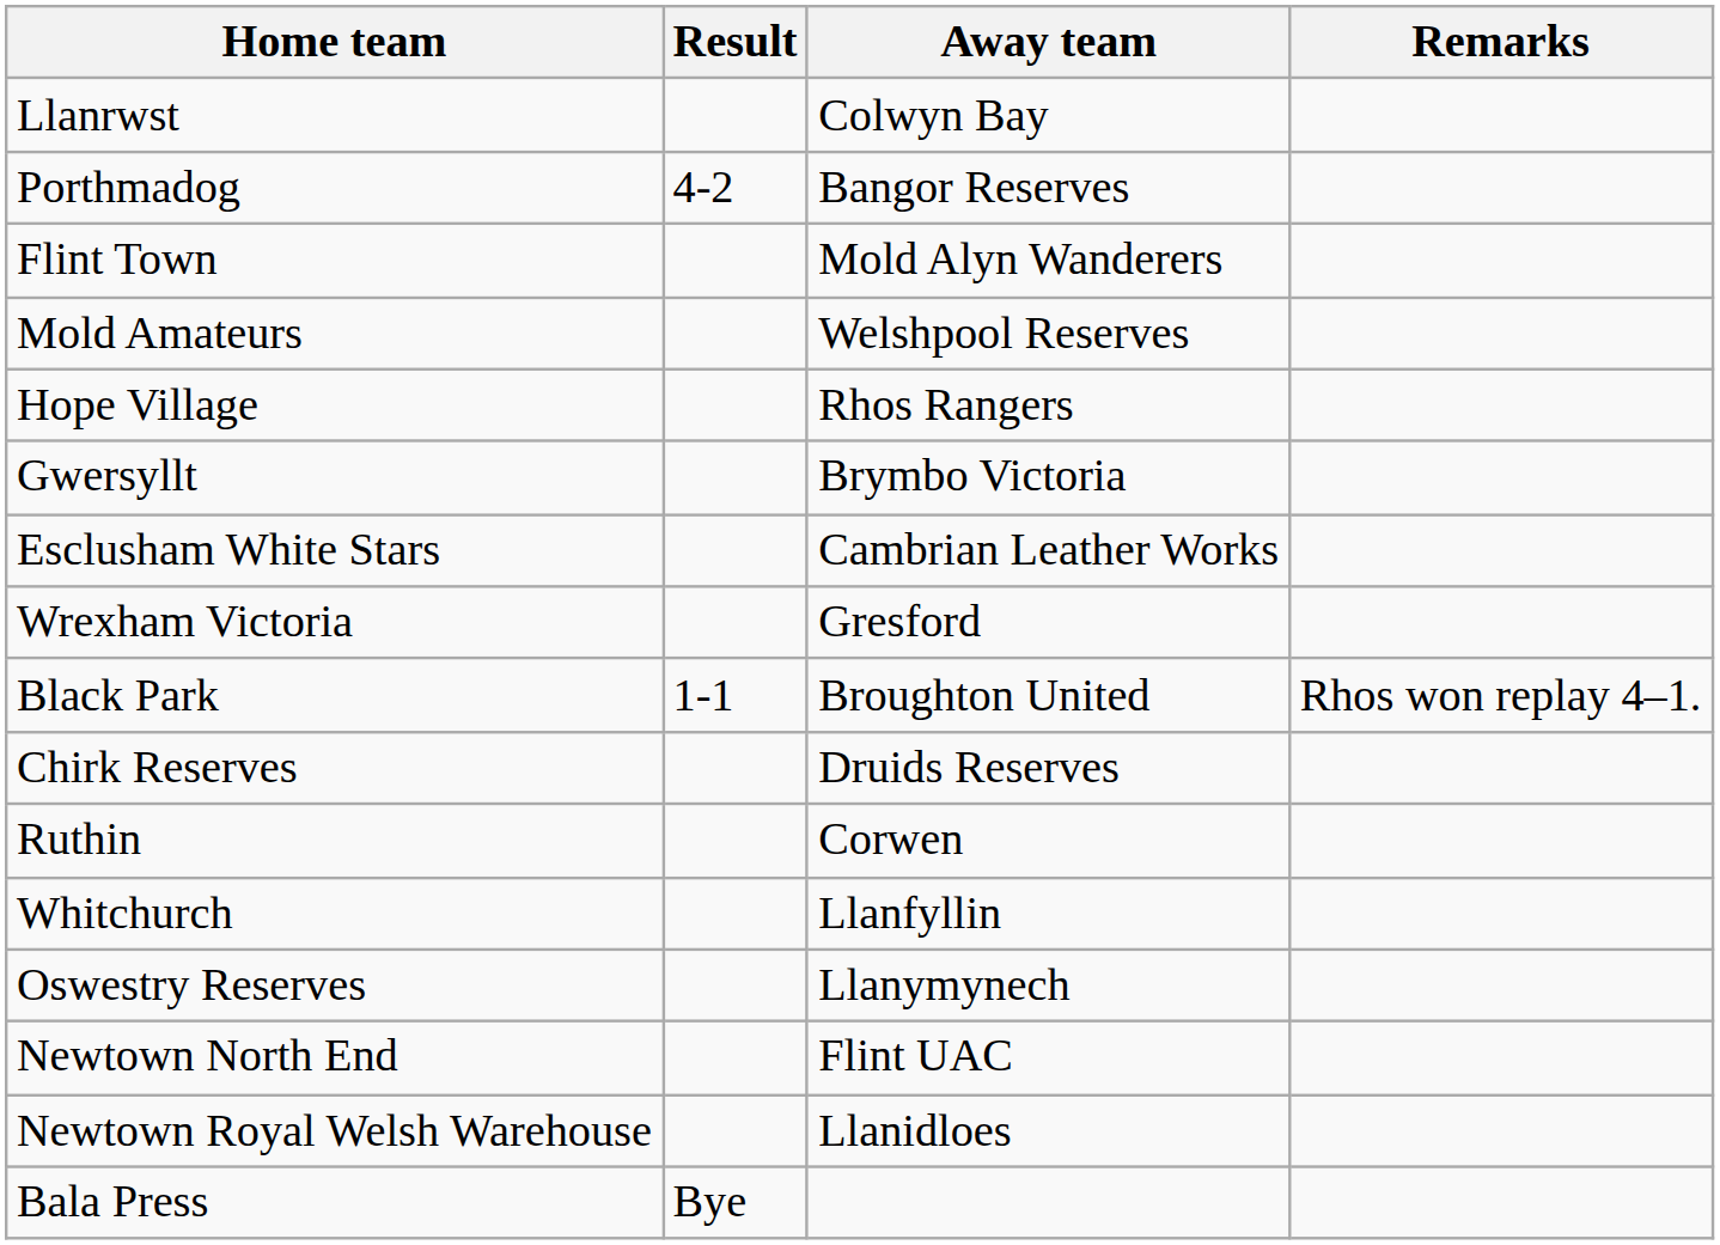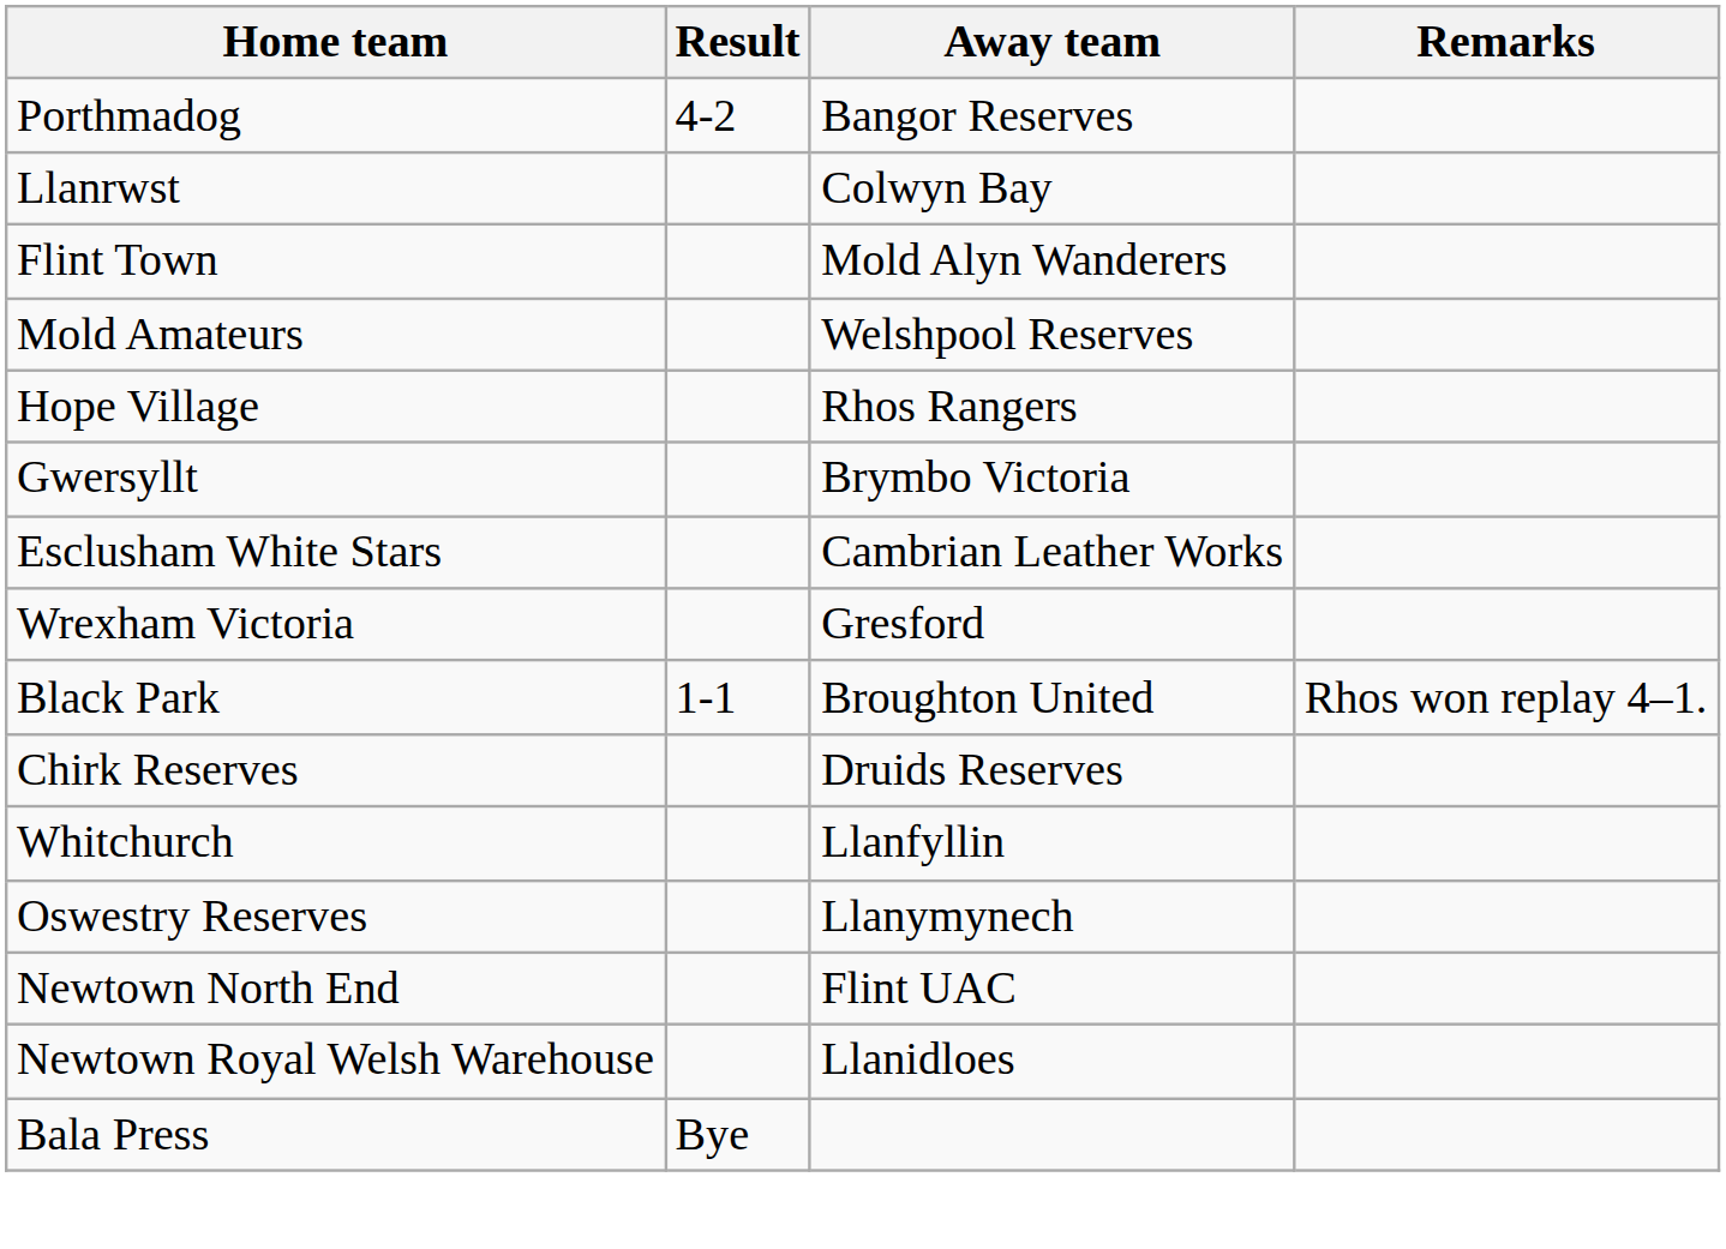 <table class="wikitable">
 <tr>
 <th>Home team</th>
 <th>Result</th>
 <th>Away team</th>
 <th>Remarks</th>
 </tr>
 <tr>
+<td>Porthmadog</td>
+<td>4-2</td>
+<td>Bangor Reserves</td>
+<td></td>
+</tr>
+<tr>
 <td>Llanrwst</td>
 <td></td>
 <td>Colwyn Bay</td>
-<td></td>
-</tr>
-<tr>
-<td>Porthmadog</td>
-<td>4-2</td>
-<td>Bangor Reserves</td>
 <td></td>
 </tr>
 <tr>
 <td>Flint Town</td>
 <td></td>
 <td>Mold Alyn Wanderers</td>
 <td></td>
 </tr>
 <tr>
 <td>Mold Amateurs</td>
 <td></td>
 <td>Welshpool Reserves</td>
 <td></td>
 </tr>
 <tr>
 <td>Hope Village</td>
 <td></td>
 <td>Rhos Rangers</td>
 <td></td>
 </tr>
 <tr>
 <td>Gwersyllt</td>
 <td></td>
 <td>Brymbo Victoria</td>
 <td></td>
 </tr>
 <tr>
 <td>Esclusham White Stars</td>
 <td></td>
 <td>Cambrian Leather Works</td>
 <td></td>
 </tr>
 <tr>
 <td>Wrexham Victoria</td>
 <td></td>
 <td>Gresford</td>
 <td></td>
 </tr>
 <tr>
 <td>Black Park</td>
 <td>1-1</td>
 <td>Broughton United</td>
 <td>Rhos won replay 4–1.</td>
 </tr>
 <tr>
 <td>Chirk Reserves</td>
 <td></td>
 <td>Druids Reserves</td>
 <td></td>
 </tr>
 <tr>
-<td>Ruthin</td>
-<td></td>
-<td>Corwen</td>
-<td></td>
-</tr>
-<tr>
 <td> Whitchurch</td>
 <td></td>
 <td>Llanfyllin</td>
 <td></td>
 </tr>
 <tr>
 <td> Oswestry Reserves</td>
 <td></td>
 <td>Llanymynech</td>
 <td></td>
 </tr>
 <tr>
 <td>Newtown North End</td>
 <td></td>
 <td>Flint UAC</td>
 <td></td>
 </tr>
 <tr>
 <td>Newtown Royal Welsh Warehouse</td>
 <td></td>
 <td>Llanidloes</td>
 <td></td>
 </tr>
 <tr>
 <td>Bala Press</td>
 <td>Bye</td>
 <td></td>
 <td></td>
 </tr>
 </table>
